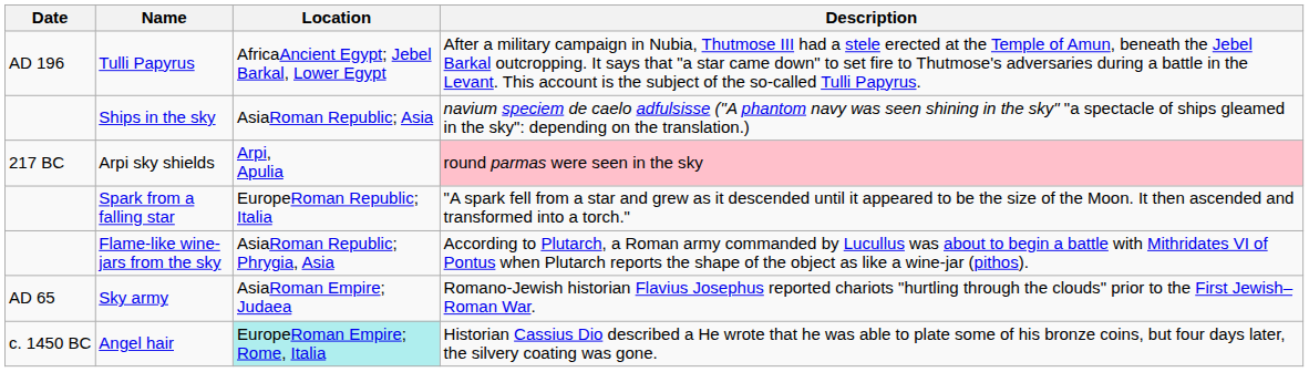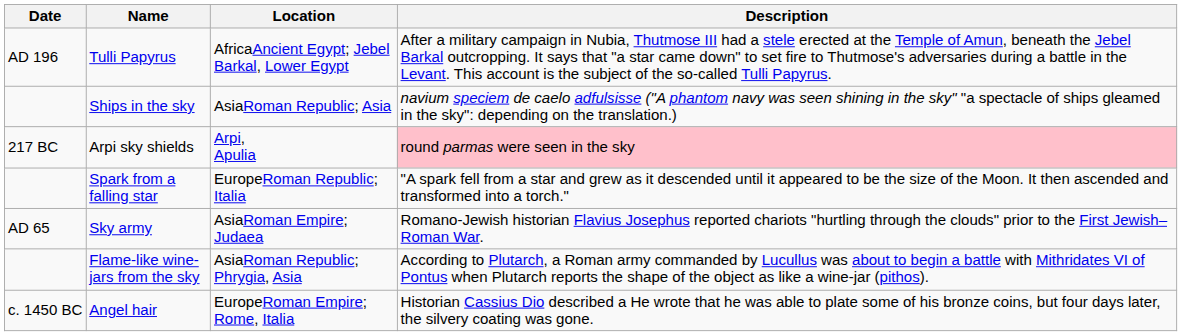 <table class="wikitable sortable mw-datatable sticky-header sort-under-center">
 <tr>
 <th>Date</th>
 <th>Name</th>
 <th>Location</th>
 <th>Description</th>
 </tr>
 <tr>
 <td data-sort-value="0196">AD 196</td>
 <td><a href='#'>Tulli Papyrus</a></td>
 <td><span>Africa</span><a href='#'>Ancient Egypt</a>; <a href='#'>Jebel Barkal</a>, <a href='#'>Lower Egypt</a></td>
 <td>After a military campaign in Nubia, <a href='#'>Thutmose III</a> had a <a href='#'>stele</a> erected at the <a href='#'>Temple of Amun</a>, beneath the <a href='#'>Jebel Barkal</a> outcropping. It says that "a star came down" to set fire to Thutmose's adversaries during a battle in the <a href='#'>Levant</a>. This account is the subject of the so-called <a href='#'>Tulli Papyrus</a>.</td>
 </tr>
 <tr>
 <td></td>
 <td><a href='#'>Ships in the sky</a></td>
 <td><span>Asia</span><a href='#'>Roman Republic</a>; <a href='#'>Asia</a></td>
 <td> <em>navium <a href='#'>speciem</a> de caelo <a href='#'>adfulsisse</a> ("A <a href='#'>phantom</a> navy was seen shining in the sky"</em> "a spectacle of ships gleamed in the sky": depending on the translation.)</td>
 </tr>
 <tr>
 <td>217 BC</td>
 <td>Arpi sky shields</td>
 <td><a href='#'>Arpi</a>,<br><a href='#'>Apulia</a></td>
 <td style="background: pink;">round <em>parmas</em> were seen in the sky    </td>
 </tr>
 <tr>
 <td></td>
 <td><a href='#'>Spark from a falling star</a></td>
 <td><span>Europe</span><a href='#'>Roman Republic</a>; <a href='#'>Italia</a></td>
 <td> "A spark fell from a star and grew as it descended until it appeared to be the size of the Moon. It then ascended and transformed into a torch." </td>
 </tr>
 <tr>
+<td data-sort-value="0065">AD 65</td>
+<td><a href='#'>Sky army</a></td>
+<td><span>Asia</span><a href='#'>Roman Empire</a>; <a href='#'>Judaea</a></td>
+<td>Romano-Jewish historian <a href='#'>Flavius Josephus</a> reported chariots "hurtling through the clouds" prior to the <a href='#'>First Jewish–Roman War</a>.</td>
+</tr>
+<tr>
 <td></td>
 <td><a href='#'>Flame-like wine-jars from the sky</a></td>
 <td><span>Asia</span><a href='#'>Roman Republic</a>; <a href='#'>Phrygia</a>, <a href='#'>Asia</a></td>
 <td>According to <a href='#'>Plutarch</a>, a Roman army commanded by <a href='#'>Lucullus</a> was <a href='#'>about to begin a battle</a> with <a href='#'>Mithridates VI of Pontus</a> when  Plutarch reports the shape of the object as like a wine-jar (<a href='#'>pithos</a>).</td>
 </tr>
 <tr>
-<td data-sort-value="0065">AD 65</td>
-<td><a href='#'>Sky army</a></td>
-<td><span>Asia</span><a href='#'>Roman Empire</a>; <a href='#'>Judaea</a></td>
-<td>Romano-Jewish historian <a href='#'>Flavius Josephus</a> reported chariots "hurtling through the clouds" prior to the <a href='#'>First Jewish–Roman War</a>.</td>
-</tr>
-<tr>
 <td data-sort-value="-1450">c. 1450 BC</td>
 <td><a href='#'>Angel hair</a></td>
-<td style="background: paleturquoise;"><span>Europe</span><a href='#'>Roman Empire</a>; <a href='#'>Rome</a>, <a href='#'>Italia</a></td>
+<td><span>Europe</span><a href='#'>Roman Empire</a>; <a href='#'>Rome</a>, <a href='#'>Italia</a></td>
 <td>Historian <a href='#'>Cassius Dio</a> described a  He wrote that he was able to plate some of his bronze coins, but four days later, the silvery coating was gone.</td>
 </tr>
 </table>
